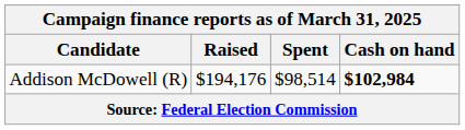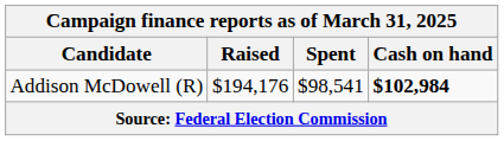 <table class="wikitable sortable">
 <tr>
 <th colspan=4>Campaign finance reports as of March 31, 2025</th>
 </tr>
 <tr style="text-align:center;">
 <th>Candidate</th>
 <th>Raised</th>
 <th>Spent</th>
 <th>Cash on hand</th>
 </tr>
 <tr>
 <td>Addison McDowell (R)</td>
 <td>$194,176</td>
-<td>$98,514</td>
+<td>$98,541</td>
 <td><strong>$102,984</strong></td>
 </tr>
 <tr>
 <th colspan="4"><small>Source: <a href='#'>Federal Election Commission</a></small></th>
 </tr>
 </table>
